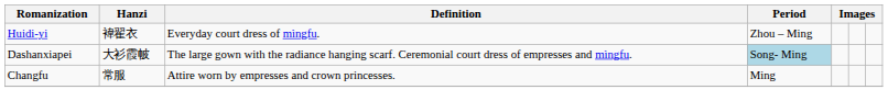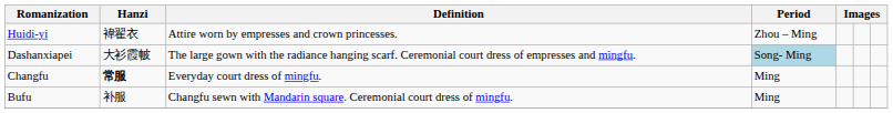 <table class="wikitable sortable mw-collapsible" style="width:60%;">
 <tr>
 <th>Romanization</th>
 <th>Hanzi</th>
 <th>Definition</th>
 <th>Period</th>
 <th colspan="3">Images</th>
 </tr>
 <tr>
 <td><a href='#'>Huidi-yi</a></td>
 <td>褘翟衣</td>
-<td>Everyday court dress of <a href='#'>mìngfu</a>.</td>
+<td>Attire worn by empresses and crown princesses.</td>
 <td>Zhou – Ming</td>
 <td></td>
 <td></td>
 <td></td>
 </tr>
 <tr>
 <td>Dashanxiapei</td>
 <td>大衫霞帔</td>
 <td>The large gown with the radiance hanging scarf. Ceremonial court dress of empresses and <a href='#'>mìngfu</a>.</td>
 <td style="background: lightblue;">Song- Ming</td>
 <td></td>
 <td></td>
 <td></td>
 </tr>
 <tr>
 <td>Changfu</td>
-<td>常服</td>
-<td>Attire worn by empresses and crown princesses.</td>
+<td><strong>常服</strong></td>
+<td>Everyday court dress of <a href='#'>mìngfu</a>.</td>
+<td>Ming</td>
+<td></td>
+<td></td>
+<td></td>
+</tr>
+<tr>
+<td>Bufu</td>
+<td>补服</td>
+<td>Changfu sewn with <a href='#'>Mandarin square</a>. Ceremonial court dress of <a href='#'>mìngfu</a>.</td>
 <td>Ming</td>
 <td></td>
 <td></td>
 <td></td>
 </tr>
 <tr>
 </tr>
 </table>
